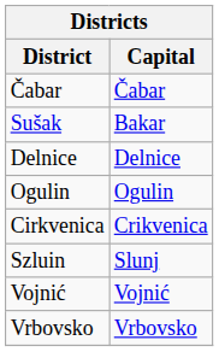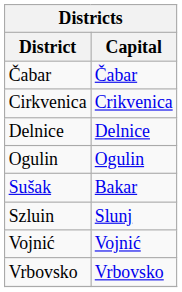 <table class="wikitable">
 <tr>
 <th colspan=2>Districts</th>
 </tr>
 <tr>
 <th>District</th>
 <th>Capital</th>
 </tr>
 <tr>
 <td>Čabar</td>
 <td><a href='#'>Čabar</a></td>
 </tr>
 <tr>
-<td><a href='#'>Sušak</a></td>
-<td><a href='#'>Bakar</a></td>
+<td>Cirkvenica</td>
+<td><a href='#'>Crikvenica</a></td>
 </tr>
 <tr>
 <td>Delnice</td>
 <td><a href='#'>Delnice</a></td>
 </tr>
 <tr>
 <td>Ogulin</td>
 <td><a href='#'>Ogulin</a></td>
 </tr>
 <tr>
-<td>Cirkvenica</td>
-<td><a href='#'>Crikvenica</a></td>
+<td><a href='#'>Sušak</a></td>
+<td><a href='#'>Bakar</a></td>
 </tr>
 <tr>
 <td>Szluin</td>
 <td><a href='#'>Slunj</a></td>
 </tr>
 <tr>
 <td>Vojnić</td>
 <td><a href='#'>Vojnić</a></td>
 </tr>
 <tr>
 <td>Vrbovsko</td>
 <td><a href='#'>Vrbovsko</a></td>
 </tr>
 <tr>
 </tr>
 </table>
